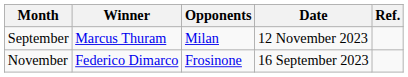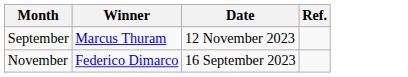 <table class="wikitable">
 <tr>
 <th>Month</th>
 <th>Winner</th>
-<th>Opponents</th>
 <th>Date</th>
 <th>Ref.</th>
 </tr>
 <tr>
 <td>September</td>
 <td> <a href='#'>Marcus Thuram</a></td>
-<td><a href='#'>Milan</a></td>
 <td>12 November 2023</td>
 <td></td>
 </tr>
 <tr>
 <td>November</td>
 <td> <a href='#'>Federico Dimarco</a></td>
-<td><a href='#'>Frosinone</a></td>
 <td>16 September 2023</td>
 <td></td>
 </tr>
 </table>
